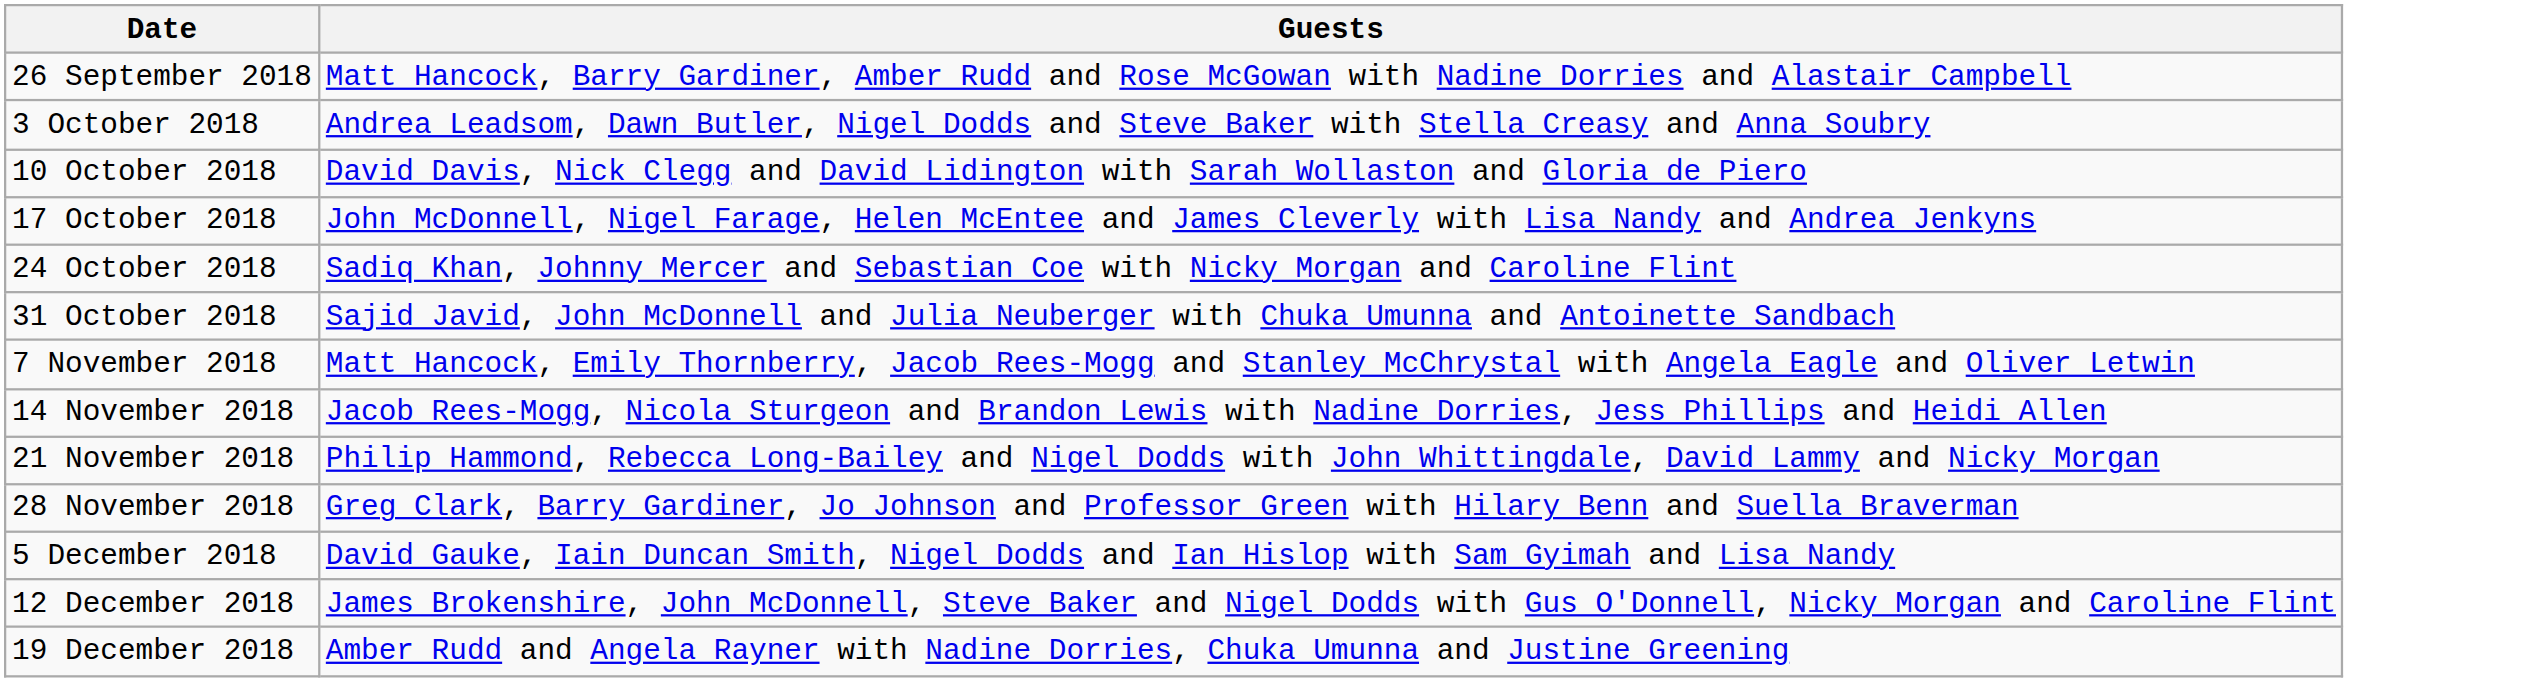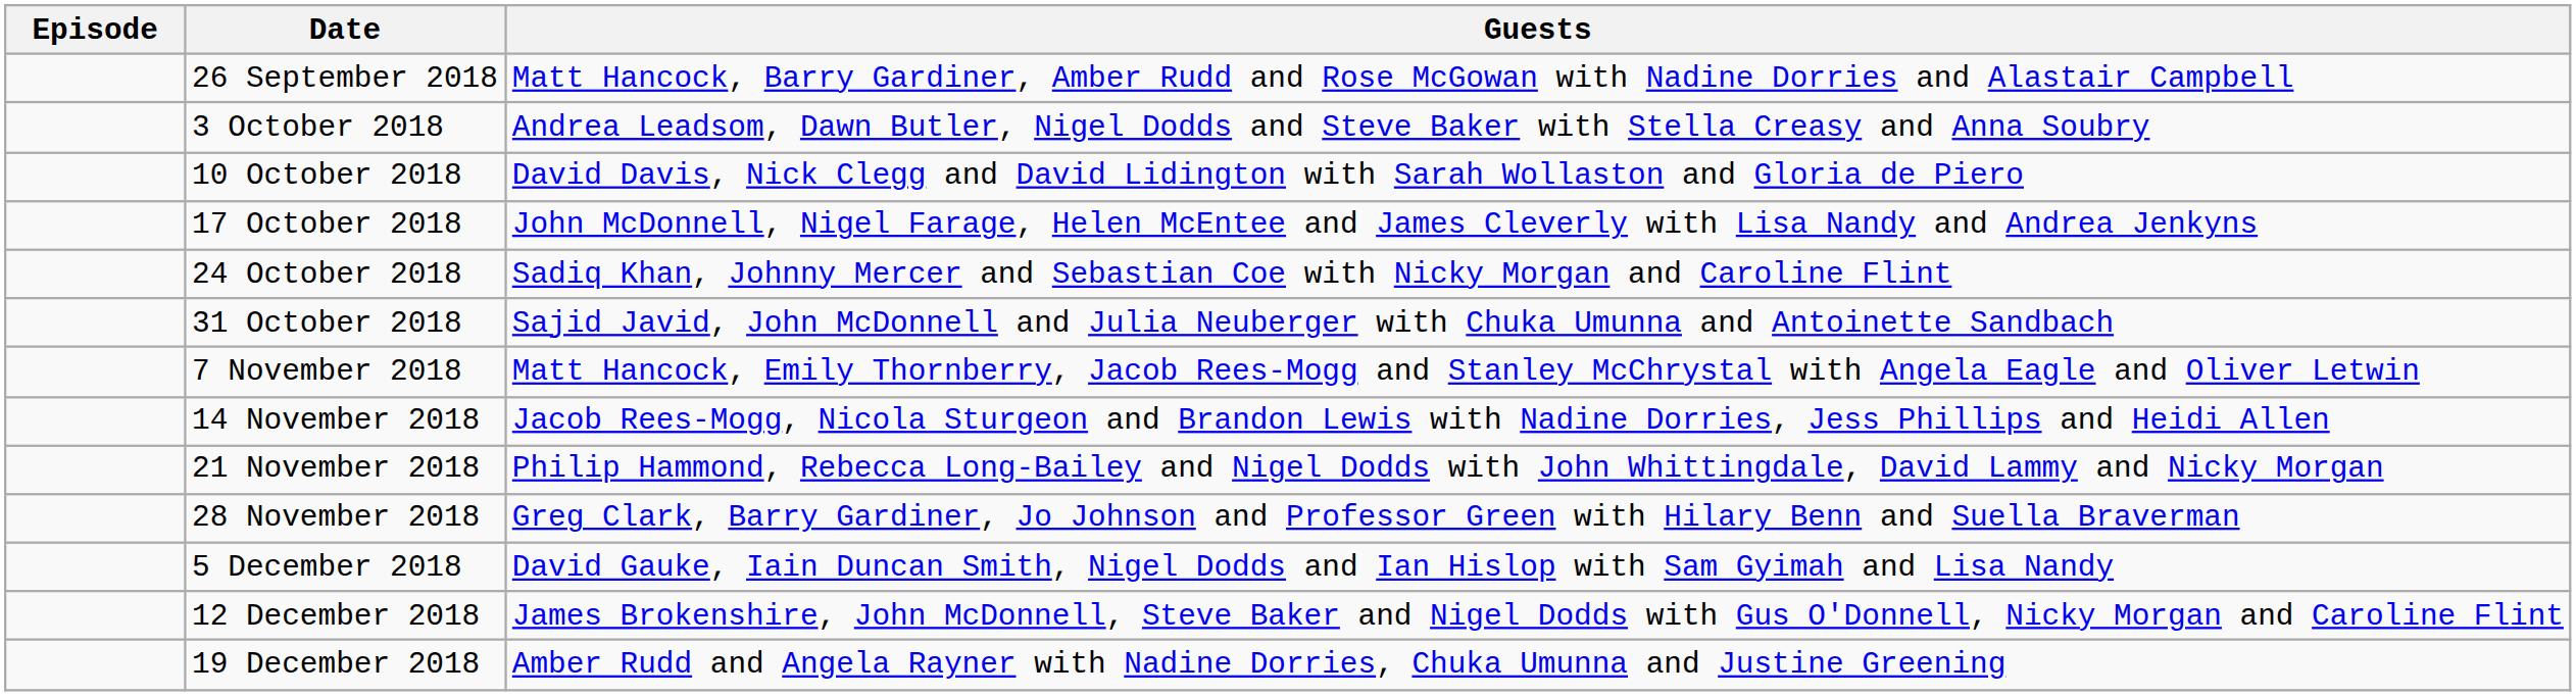 <table class="wikitable">
 <tr>
+<th style="width:7%;">Episode</th>
 <th>Date</th>
 <th>Guests</th>
 </tr>
 <tr>
+<td></td>
 <td>26 September 2018</td>
 <td><a href='#'>Matt Hancock</a>, <a href='#'>Barry Gardiner</a>, <a href='#'>Amber Rudd</a> and <a href='#'>Rose McGowan</a> with <a href='#'>Nadine Dorries</a> and <a href='#'>Alastair Campbell</a></td>
 </tr>
 <tr>
+<td></td>
 <td>3 October 2018</td>
 <td><a href='#'>Andrea Leadsom</a>, <a href='#'>Dawn Butler</a>, <a href='#'>Nigel Dodds</a> and <a href='#'>Steve Baker</a> with <a href='#'>Stella Creasy</a> and <a href='#'>Anna Soubry</a></td>
 </tr>
 <tr>
+<td></td>
 <td>10 October 2018</td>
 <td><a href='#'>David Davis</a>, <a href='#'>Nick Clegg</a> and <a href='#'>David Lidington</a> with <a href='#'>Sarah Wollaston</a> and <a href='#'>Gloria de Piero</a></td>
 </tr>
 <tr>
+<td></td>
 <td>17 October 2018</td>
 <td><a href='#'>John McDonnell</a>, <a href='#'>Nigel Farage</a>, <a href='#'>Helen McEntee</a> and <a href='#'>James Cleverly</a> with <a href='#'>Lisa Nandy</a> and <a href='#'>Andrea Jenkyns</a></td>
 </tr>
 <tr>
+<td></td>
 <td>24 October 2018</td>
 <td><a href='#'>Sadiq Khan</a>, <a href='#'>Johnny Mercer</a> and <a href='#'>Sebastian Coe</a> with <a href='#'>Nicky Morgan</a> and <a href='#'>Caroline Flint</a></td>
 </tr>
 <tr>
+<td></td>
 <td>31 October 2018</td>
 <td><a href='#'>Sajid Javid</a>, <a href='#'>John McDonnell</a> and <a href='#'>Julia Neuberger</a> with <a href='#'>Chuka Umunna</a> and <a href='#'>Antoinette Sandbach</a></td>
 </tr>
 <tr>
+<td></td>
 <td>7 November 2018</td>
 <td><a href='#'>Matt Hancock</a>, <a href='#'>Emily Thornberry</a>, <a href='#'>Jacob Rees-Mogg</a> and <a href='#'>Stanley McChrystal</a> with <a href='#'>Angela Eagle</a> and <a href='#'>Oliver Letwin</a></td>
 </tr>
 <tr>
+<td></td>
 <td>14 November 2018</td>
 <td><a href='#'>Jacob Rees-Mogg</a>, <a href='#'>Nicola Sturgeon</a> and <a href='#'>Brandon Lewis</a> with <a href='#'>Nadine Dorries</a>, <a href='#'>Jess Phillips</a> and <a href='#'>Heidi Allen</a></td>
 </tr>
 <tr>
+<td></td>
 <td>21 November 2018</td>
 <td><a href='#'>Philip Hammond</a>, <a href='#'>Rebecca Long-Bailey</a> and <a href='#'>Nigel Dodds</a> with <a href='#'>John Whittingdale</a>, <a href='#'>David Lammy</a> and <a href='#'>Nicky Morgan</a></td>
 </tr>
 <tr>
+<td></td>
 <td>28 November 2018</td>
 <td><a href='#'>Greg Clark</a>, <a href='#'>Barry Gardiner</a>, <a href='#'>Jo Johnson</a> and <a href='#'>Professor Green</a> with <a href='#'>Hilary Benn</a> and <a href='#'>Suella Braverman</a></td>
 </tr>
 <tr>
+<td></td>
 <td>5 December 2018</td>
 <td><a href='#'>David Gauke</a>, <a href='#'>Iain Duncan Smith</a>, <a href='#'>Nigel Dodds</a> and <a href='#'>Ian Hislop</a> with <a href='#'>Sam Gyimah</a> and <a href='#'>Lisa Nandy</a></td>
 </tr>
 <tr>
+<td></td>
 <td>12 December 2018</td>
 <td><a href='#'>James Brokenshire</a>, <a href='#'>John McDonnell</a>, <a href='#'>Steve Baker</a> and <a href='#'>Nigel Dodds</a> with <a href='#'>Gus O'Donnell</a>, <a href='#'>Nicky Morgan</a> and <a href='#'>Caroline Flint</a></td>
 </tr>
 <tr>
+<td></td>
 <td>19 December 2018</td>
 <td><a href='#'>Amber Rudd</a> and <a href='#'>Angela Rayner</a> with <a href='#'>Nadine Dorries</a>, <a href='#'>Chuka Umunna</a> and <a href='#'>Justine Greening</a></td>
 </tr>
 </table>
